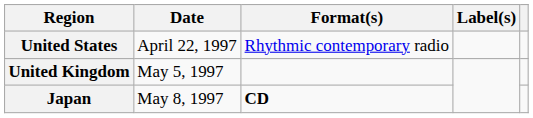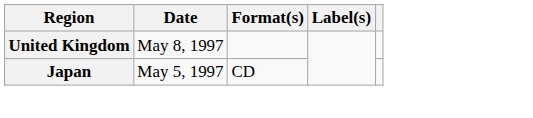 <table class="wikitable plainrowheaders">
 <tr>
 <th scope="col">Region</th>
 <th scope="col">Date</th>
 <th scope="col">Format(s)</th>
 <th scope="col">Label(s)</th>
 <th scope="col"></th>
 </tr>
 <tr>
-<th scope="row">United States</th>
-<td>April 22, 1997</td>
-<td><a href='#'>Rhythmic contemporary</a> radio</td>
-<td></td>
-<td></td>
-</tr>
-<tr>
 <th scope="row">United Kingdom</th>
-<td>May 5, 1997</td>
+<td>May 8, 1997</td>
 <td></td>
 <td rowspan="2"></td>
 <td></td>
 </tr>
 <tr>
 <th scope="row">Japan</th>
-<td>May 8, 1997</td>
-<td><strong>CD</strong></td>
+<td>May 5, 1997</td>
+<td>CD</td>
 <td></td>
 </tr>
 </table>
